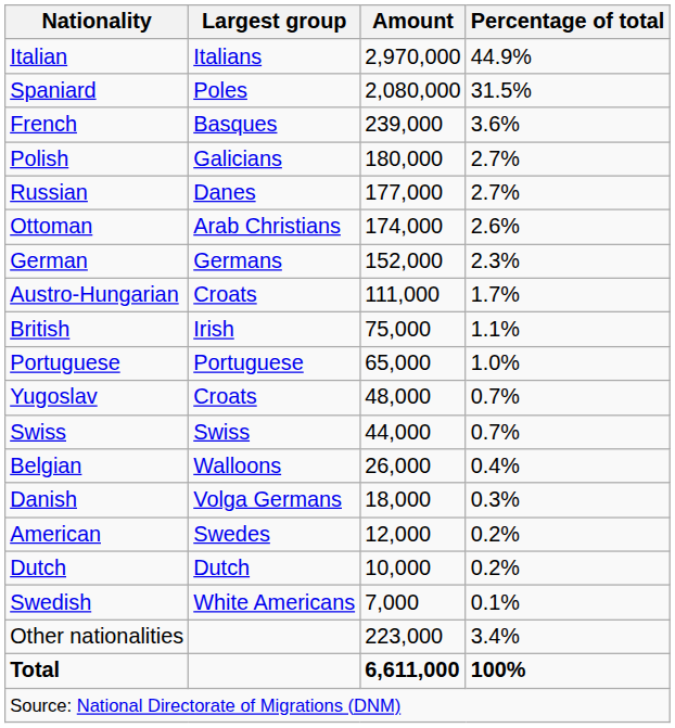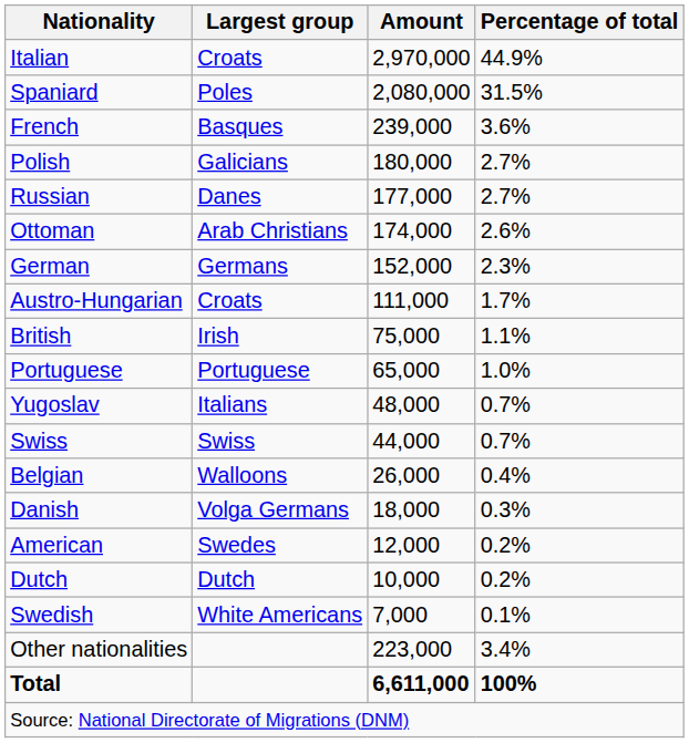 <table class="wikitable" style="float: center;">
 <tr>
 <th>Nationality</th>
 <th>Largest group</th>
 <th>Amount</th>
 <th>Percentage of total</th>
 </tr>
 <tr>
 <td> <a href='#'>Italian</a></td>
-<td><a href='#'>Italians</a></td>
+<td><a href='#'>Croats</a></td>
 <td>2,970,000</td>
 <td>44.9%</td>
 </tr>
 <tr>
 <td> <a href='#'>Spaniard</a></td>
 <td><a href='#'>Poles</a></td>
 <td>2,080,000</td>
 <td>31.5%</td>
 </tr>
 <tr>
 <td> <a href='#'>French</a></td>
 <td><a href='#'>Basques</a></td>
 <td>239,000</td>
 <td>3.6%</td>
 </tr>
 <tr>
 <td> <a href='#'>Polish</a></td>
 <td><a href='#'>Galicians</a></td>
 <td>180,000</td>
 <td>2.7%</td>
 </tr>
 <tr>
 <td> <a href='#'>Russian</a></td>
 <td><a href='#'>Danes</a></td>
 <td>177,000</td>
 <td>2.7%</td>
 </tr>
 <tr>
 <td> <a href='#'>Ottoman</a></td>
 <td><a href='#'>Arab Christians</a></td>
 <td>174,000</td>
 <td>2.6%</td>
 </tr>
 <tr>
 <td> <a href='#'>German</a></td>
 <td><a href='#'>Germans</a></td>
 <td>152,000</td>
 <td>2.3%</td>
 </tr>
 <tr>
 <td> <a href='#'>Austro-Hungarian</a></td>
 <td><a href='#'>Croats</a></td>
 <td>111,000</td>
 <td>1.7%</td>
 </tr>
 <tr>
 <td> <a href='#'>British</a></td>
 <td><a href='#'>Irish</a></td>
 <td>75,000</td>
 <td>1.1%</td>
 </tr>
 <tr>
 <td> <a href='#'>Portuguese</a></td>
 <td><a href='#'>Portuguese</a></td>
 <td>65,000</td>
 <td>1.0%</td>
 </tr>
 <tr>
 <td> <a href='#'>Yugoslav</a></td>
-<td><a href='#'>Croats</a></td>
+<td><a href='#'>Italians</a></td>
 <td>48,000</td>
 <td>0.7%</td>
 </tr>
 <tr>
 <td> <a href='#'>Swiss</a></td>
 <td><a href='#'>Swiss</a></td>
 <td>44,000</td>
 <td>0.7%</td>
 </tr>
 <tr>
 <td> <a href='#'>Belgian</a></td>
 <td><a href='#'>Walloons</a></td>
 <td>26,000</td>
 <td>0.4%</td>
 </tr>
 <tr>
 <td> <a href='#'>Danish</a></td>
 <td><a href='#'>Volga Germans</a></td>
 <td>18,000</td>
 <td>0.3%</td>
 </tr>
 <tr>
 <td> <a href='#'>American</a></td>
 <td><a href='#'>Swedes</a></td>
 <td>12,000</td>
 <td>0.2%</td>
 </tr>
 <tr>
 <td> <a href='#'>Dutch</a></td>
 <td><a href='#'>Dutch</a></td>
 <td>10,000</td>
 <td>0.2%</td>
 </tr>
 <tr>
 <td> <a href='#'>Swedish</a></td>
 <td><a href='#'>White Americans</a></td>
 <td>7,000</td>
 <td>0.1%</td>
 </tr>
 <tr>
 <td>Other nationalities</td>
 <td></td>
 <td>223,000</td>
 <td>3.4%</td>
 </tr>
 <tr>
 <td><strong>Total</strong></td>
 <td></td>
 <td><strong>6,611,000</strong></td>
 <td><strong>100%</strong></td>
 </tr>
 <tr>
 <td colspan="8" style="text-align:left;"><small>Source: <a href='#'>National Directorate of Migrations (DNM)</a></small></td>
 </tr>
 </table>
